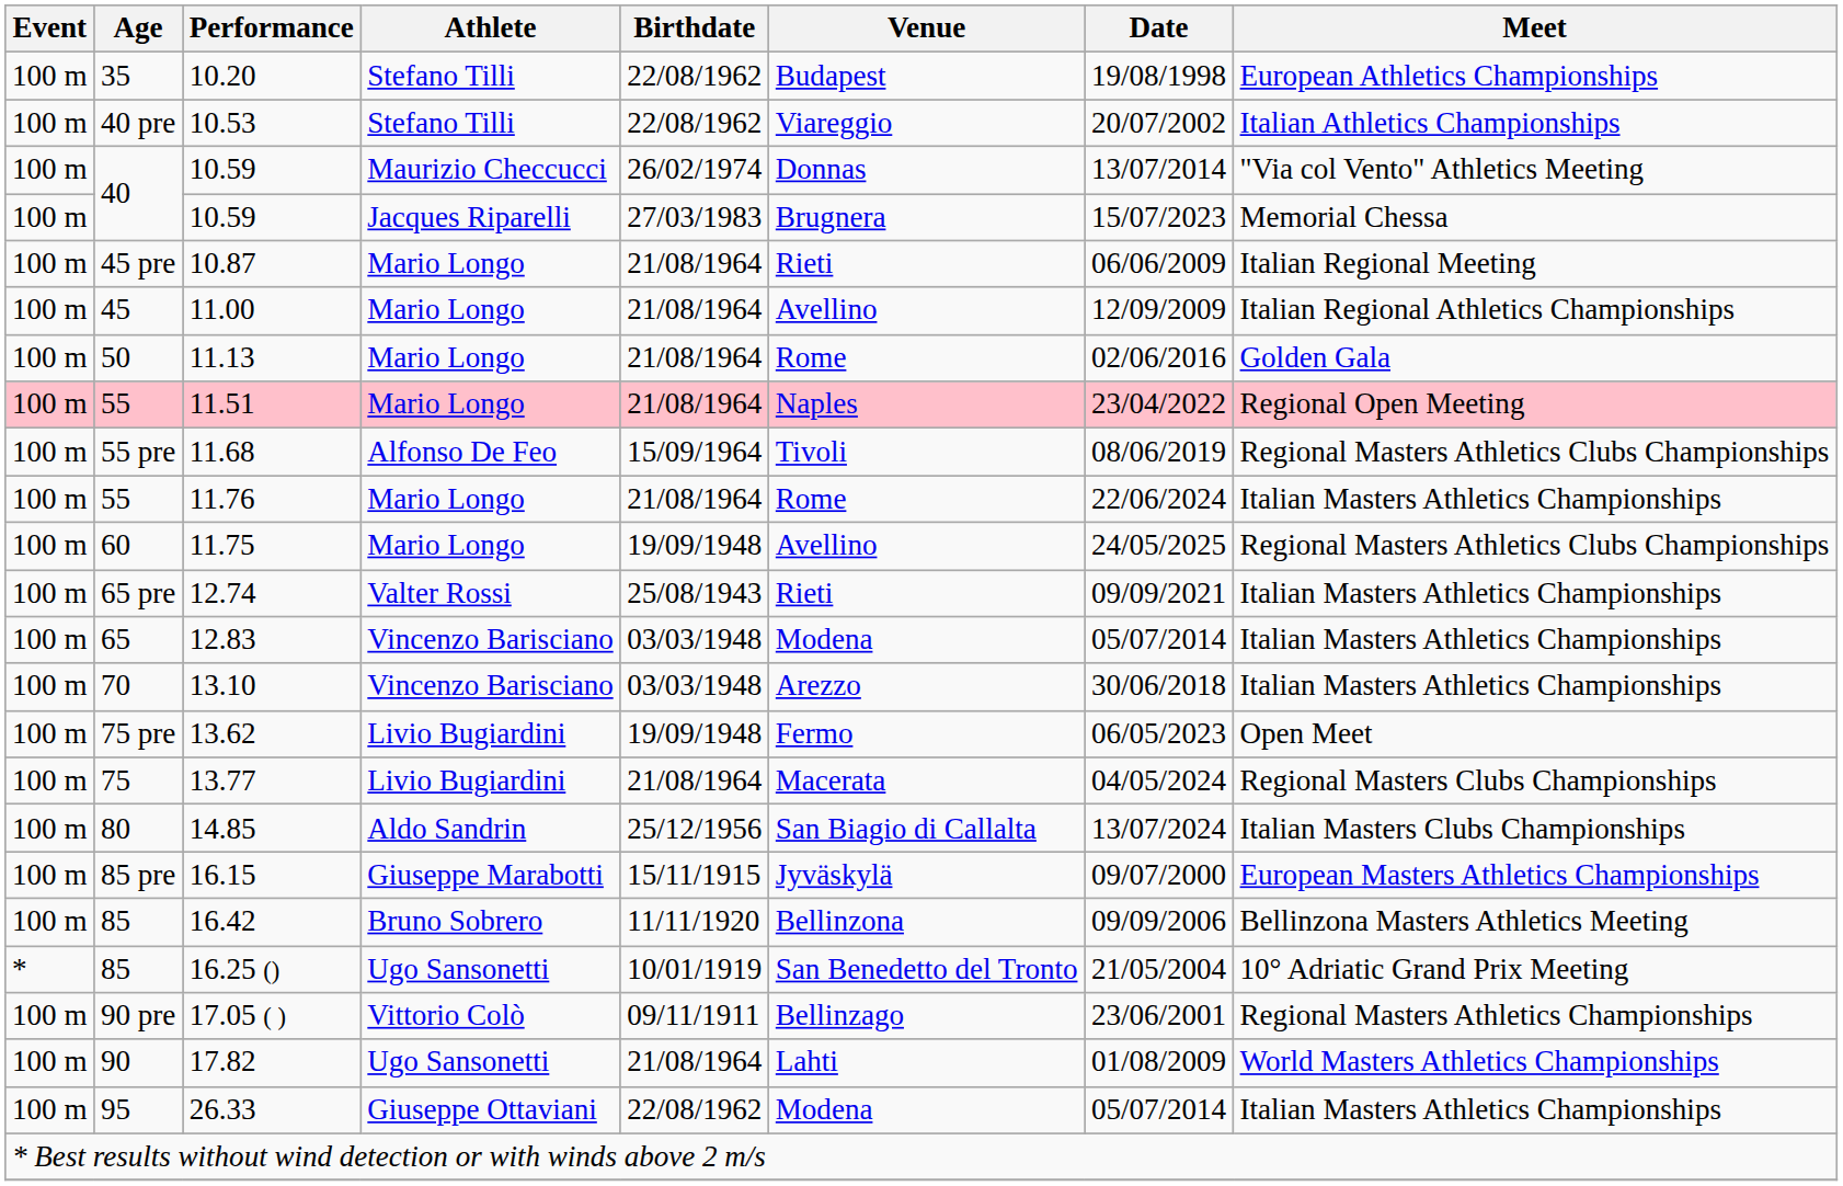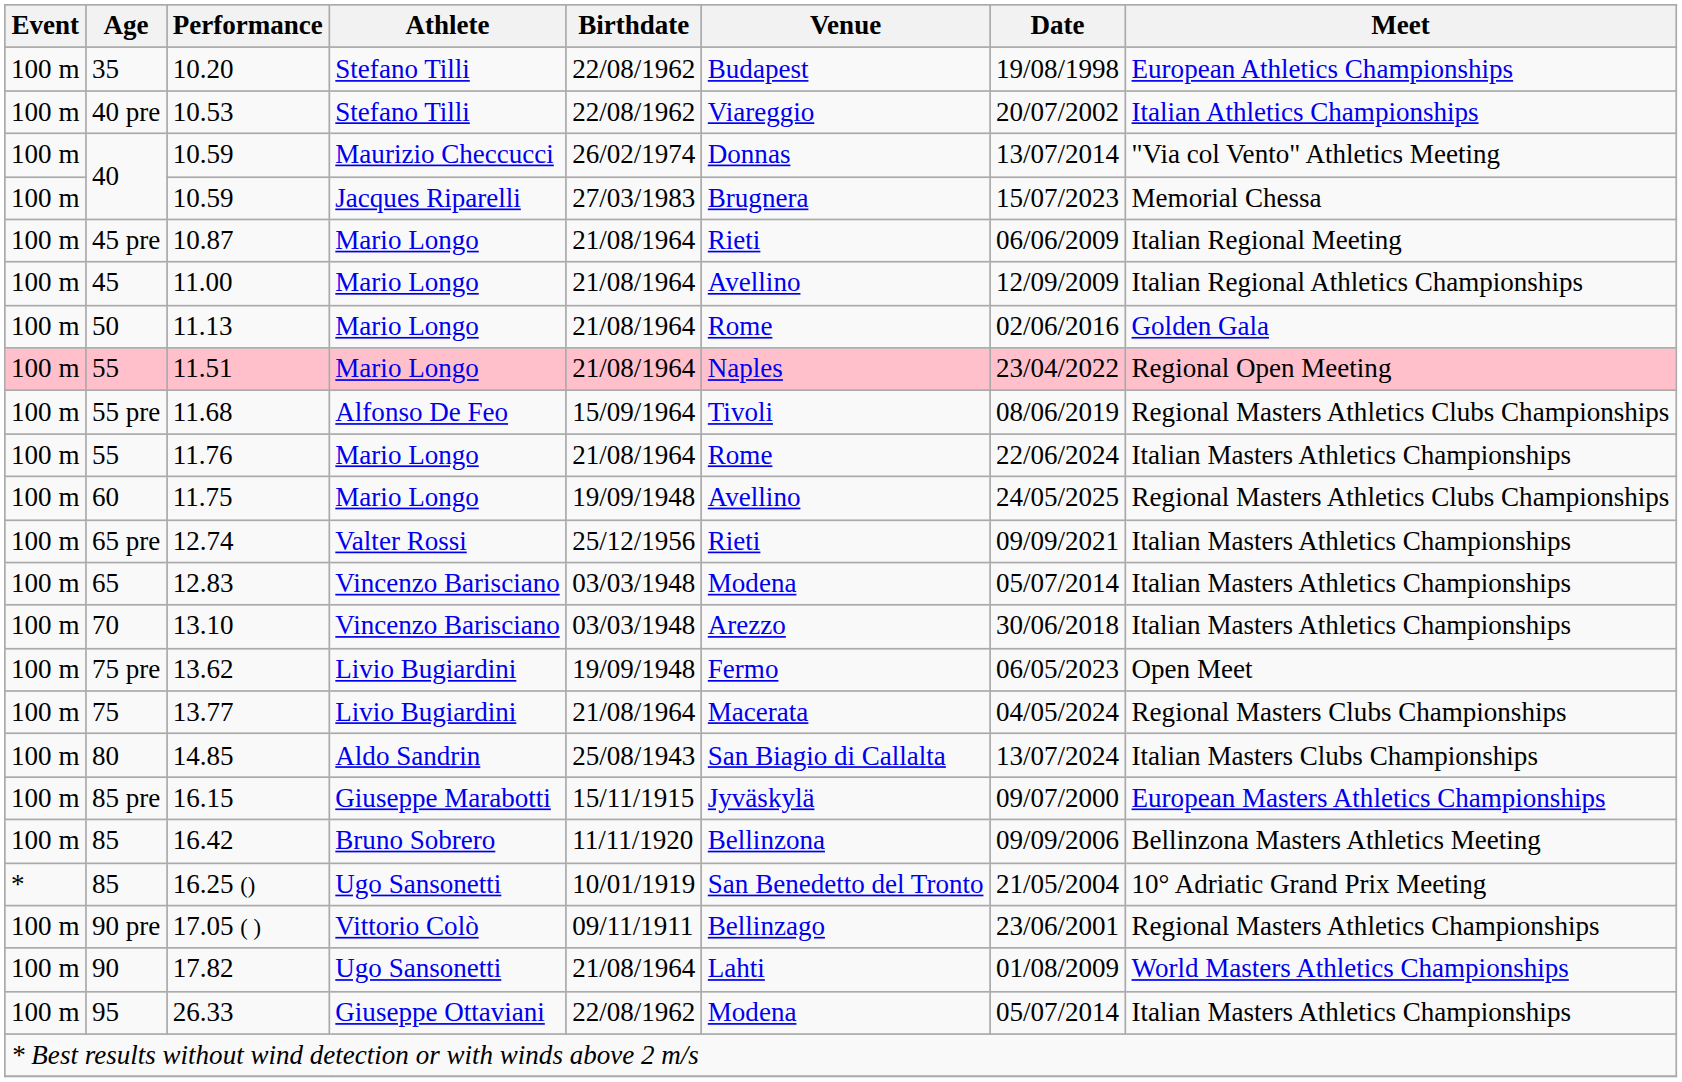 <table class="wikitable" width= style="font-size:90%; text-align:center">
 <tr>
 <th>Event</th>
 <th>Age</th>
 <th>Performance</th>
 <th>Athlete</th>
 <th>Birthdate</th>
 <th>Venue</th>
 <th>Date</th>
 <th>Meet</th>
 </tr>
 <tr>
 <td>100 m</td>
 <td>35</td>
 <td>10.20 </td>
 <td align=left><a href='#'>Stefano Tilli</a></td>
 <td>22/08/1962</td>
 <td align=left><a href='#'>Budapest</a></td>
 <td>19/08/1998</td>
 <td align=left><a href='#'>European Athletics Championships</a></td>
 </tr>
 <tr>
 <td>100 m</td>
 <td>40 pre</td>
 <td>10.53 </td>
 <td align=left><a href='#'>Stefano Tilli</a></td>
 <td>22/08/1962</td>
 <td align=left><a href='#'>Viareggio</a></td>
 <td>20/07/2002</td>
 <td align=left><a href='#'>Italian Athletics Championships</a></td>
 </tr>
 <tr>
 <td>100 m</td>
 <td rowspan=2>40</td>
 <td>10.59 </td>
 <td align=left><a href='#'>Maurizio Checcucci</a></td>
 <td>26/02/1974</td>
 <td align=left><a href='#'>Donnas</a></td>
 <td>13/07/2014</td>
 <td align=left>"Via col Vento" Athletics Meeting</td>
 </tr>
 <tr>
 <td>100 m</td>
 <td>10.59 </td>
 <td align=left><a href='#'>Jacques Riparelli</a></td>
 <td>27/03/1983</td>
 <td align=left><a href='#'>Brugnera</a></td>
 <td>15/07/2023</td>
 <td align=left>Memorial Chessa</td>
 </tr>
 <tr>
 <td>100 m</td>
 <td>45 pre</td>
 <td>10.87 </td>
 <td align=left><a href='#'>Mario Longo</a></td>
 <td>21/08/1964</td>
 <td align=left><a href='#'>Rieti</a></td>
 <td>06/06/2009</td>
 <td align=left>Italian Regional Meeting</td>
 </tr>
 <tr>
 <td>100 m</td>
 <td>45</td>
 <td>11.00 </td>
 <td align=left><a href='#'>Mario Longo</a></td>
 <td>21/08/1964</td>
 <td align=left><a href='#'>Avellino</a></td>
 <td>12/09/2009</td>
 <td align=left>Italian Regional Athletics Championships</td>
 </tr>
 <tr>
 <td>100 m</td>
 <td>50</td>
 <td>11.13 </td>
 <td align=left><a href='#'>Mario Longo</a></td>
 <td>21/08/1964</td>
 <td align=left><a href='#'>Rome</a></td>
 <td>02/06/2016</td>
 <td align=left><a href='#'>Golden Gala</a></td>
 </tr>
 <tr style="background:pink;">
 <td>100 m</td>
 <td>55</td>
 <td>11.51 </td>
 <td align=left><a href='#'>Mario Longo</a></td>
 <td>21/08/1964</td>
 <td align=left><a href='#'>Naples</a></td>
 <td>23/04/2022</td>
 <td align=left>Regional Open Meeting</td>
 </tr>
 <tr>
 <td>100 m</td>
 <td>55 pre</td>
 <td>11.68 </td>
 <td align=left><a href='#'>Alfonso De Feo</a></td>
 <td>15/09/1964</td>
 <td align=left><a href='#'>Tivoli</a></td>
 <td>08/06/2019</td>
 <td align=left>Regional Masters Athletics Clubs Championships</td>
 </tr>
 <tr>
 <td>100 m</td>
 <td>55</td>
 <td>11.76 </td>
 <td align=left><a href='#'>Mario Longo</a></td>
 <td>21/08/1964</td>
 <td align=left><a href='#'>Rome</a></td>
 <td>22/06/2024</td>
 <td align=left>Italian Masters Athletics Championships</td>
 </tr>
 <tr>
 <td>100 m</td>
 <td>60</td>
 <td>11.75 </td>
 <td align=left><a href='#'>Mario Longo</a></td>
 <td>19/09/1948</td>
 <td align=left><a href='#'>Avellino</a></td>
 <td>24/05/2025</td>
 <td align=left>Regional Masters Athletics Clubs Championships</td>
 </tr>
 <tr>
 <td>100 m</td>
 <td>65 pre</td>
 <td>12.74 </td>
 <td align=left><a href='#'>Valter Rossi</a></td>
-<td>25/08/1943</td>
+<td>25/12/1956</td>
 <td align=left><a href='#'>Rieti</a></td>
 <td>09/09/2021</td>
 <td align=left>Italian Masters Athletics Championships</td>
 </tr>
 <tr>
 <td>100 m</td>
 <td>65</td>
 <td>12.83 </td>
 <td align=left><a href='#'>Vincenzo Barisciano</a></td>
 <td>03/03/1948</td>
 <td align=left><a href='#'>Modena</a></td>
 <td>05/07/2014</td>
 <td align=left>Italian Masters Athletics Championships</td>
 </tr>
 <tr>
 <td>100 m</td>
 <td>70</td>
 <td>13.10 </td>
 <td align=left><a href='#'>Vincenzo Barisciano</a></td>
 <td>03/03/1948</td>
 <td align=left><a href='#'>Arezzo</a></td>
 <td>30/06/2018</td>
 <td align=left>Italian Masters Athletics Championships</td>
 </tr>
 <tr>
 <td>100 m</td>
 <td>75 pre</td>
 <td>13.62 </td>
 <td align=left><a href='#'>Livio Bugiardini</a></td>
 <td>19/09/1948</td>
 <td align=left><a href='#'>Fermo</a></td>
 <td>06/05/2023</td>
 <td align=left>Open Meet</td>
 </tr>
 <tr>
 <td>100 m</td>
 <td>75</td>
 <td>13.77 </td>
 <td align=left><a href='#'>Livio Bugiardini</a></td>
 <td>21/08/1964</td>
 <td align=left><a href='#'>Macerata</a></td>
 <td>04/05/2024</td>
 <td align=left>Regional Masters Clubs Championships</td>
 </tr>
 <tr>
 <td>100 m</td>
 <td>80</td>
 <td>14.85 </td>
 <td align=left><a href='#'>Aldo Sandrin</a></td>
-<td>25/12/1956</td>
+<td>25/08/1943</td>
 <td align=left><a href='#'>San Biagio di Callalta</a></td>
 <td>13/07/2024</td>
 <td align=left>Italian Masters Clubs Championships</td>
 </tr>
 <tr>
 <td>100 m</td>
 <td>85 pre</td>
 <td>16.15 </td>
 <td align=left><a href='#'>Giuseppe Marabotti</a></td>
 <td>15/11/1915</td>
 <td align=left><a href='#'>Jyväskylä</a></td>
 <td>09/07/2000</td>
 <td align=left><a href='#'>European Masters Athletics Championships</a></td>
 </tr>
 <tr>
 <td>100 m</td>
 <td>85</td>
 <td>16.42 </td>
 <td align=left><a href='#'>Bruno Sobrero</a></td>
 <td>11/11/1920</td>
 <td align=left><a href='#'>Bellinzona</a></td>
 <td>09/09/2006</td>
 <td align=left>Bellinzona Masters Athletics Meeting</td>
 </tr>
 <tr>
 <td>*</td>
 <td>85</td>
 <td>16.25 <small>()</small></td>
 <td align=left><a href='#'>Ugo Sansonetti</a></td>
 <td>10/01/1919</td>
 <td align=left><a href='#'>San Benedetto del Tronto</a></td>
 <td>21/05/2004</td>
 <td align=left>10° Adriatic Grand Prix Meeting</td>
 </tr>
 <tr>
 <td>100 m</td>
 <td>90 pre</td>
 <td>17.05 <small>( )</small></td>
 <td align=left><a href='#'>Vittorio Colò</a></td>
 <td>09/11/1911</td>
 <td align=left><a href='#'>Bellinzago</a></td>
 <td>23/06/2001</td>
 <td align=left>Regional Masters Athletics Championships</td>
 </tr>
 <tr>
 <td>100 m</td>
 <td>90</td>
 <td>17.82 </td>
 <td align=left><a href='#'>Ugo Sansonetti</a></td>
 <td>21/08/1964</td>
 <td align=left><a href='#'>Lahti</a></td>
 <td>01/08/2009</td>
 <td align=left><a href='#'>World Masters Athletics Championships</a></td>
 </tr>
 <tr>
 <td>100 m</td>
 <td>95</td>
 <td>26.33 </td>
 <td align=left><a href='#'>Giuseppe Ottaviani</a></td>
 <td>22/08/1962</td>
 <td align=left><a href='#'>Modena</a></td>
 <td>05/07/2014</td>
 <td align=left>Italian Masters Athletics Championships</td>
 </tr>
 <tr>
 <td align=left colspan=8><em>* Best results without wind detection or with winds above 2 m/s</em></td>
 </tr>
 <tr>
 </tr>
 </table>
